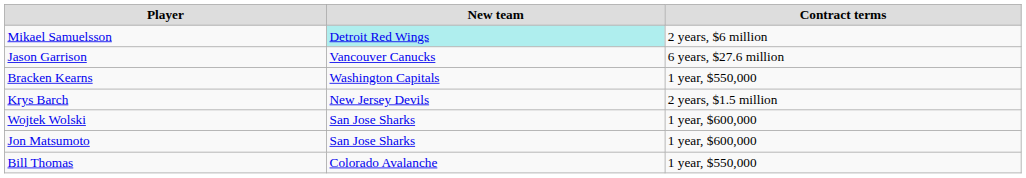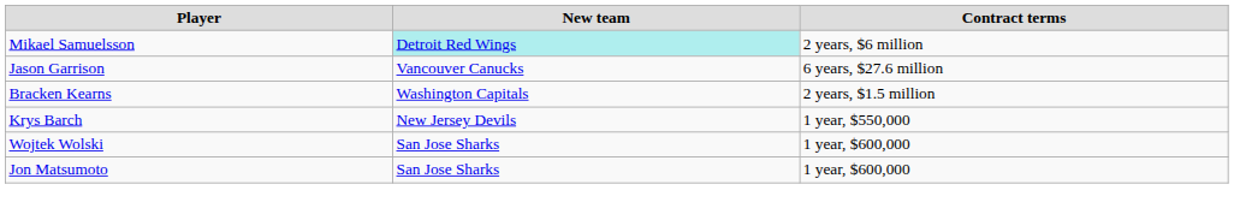 <table class="wikitable" width=97%>
 <tr align="center" bgcolor="#dddddd">
 <td><strong>Player</strong></td>
 <td><strong>New team</strong></td>
 <td><strong>Contract terms</strong></td>
 </tr>
 <tr>
 <td><a href='#'>Mikael Samuelsson</a></td>
 <td style="background: paleturquoise;"><a href='#'>Detroit Red Wings</a></td>
 <td>2 years, $6 million</td>
 </tr>
 <tr>
 <td><a href='#'>Jason Garrison</a></td>
 <td><a href='#'>Vancouver Canucks</a></td>
 <td>6 years, $27.6 million</td>
 </tr>
 <tr>
 <td><a href='#'>Bracken Kearns</a></td>
 <td><a href='#'>Washington Capitals</a></td>
-<td>1 year, $550,000</td>
+<td>2 years, $1.5 million</td>
 </tr>
 <tr>
 <td><a href='#'>Krys Barch</a></td>
 <td><a href='#'>New Jersey Devils</a></td>
-<td>2 years, $1.5 million</td>
+<td>1 year, $550,000</td>
 </tr>
 <tr>
 <td><a href='#'>Wojtek Wolski</a></td>
 <td><a href='#'>San Jose Sharks</a></td>
 <td>1 year, $600,000</td>
 </tr>
 <tr>
 <td><a href='#'>Jon Matsumoto</a></td>
 <td><a href='#'>San Jose Sharks</a></td>
 <td>1 year, $600,000</td>
 </tr>
-<tr>
-<td><a href='#'>Bill Thomas</a></td>
-<td><a href='#'>Colorado Avalanche</a></td>
-<td>1 year, $550,000</td>
-</tr>
 </table>
